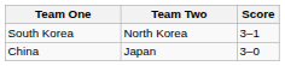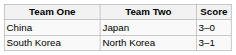 <table class="wikitable">
 <tr>
 <th width=150>Team One</th>
 <th width=150>Team Two</th>
 <th width=50>Score</th>
 </tr>
 <tr>
+<td>China</td>
+<td>Japan</td>
+<td>3–0</td>
+</tr>
+<tr>
 <td>South Korea</td>
 <td>North Korea</td>
 <td>3–1</td>
 </tr>
-<tr>
-<td>China</td>
-<td>Japan</td>
-<td>3–0</td>
-</tr>
 </table>
